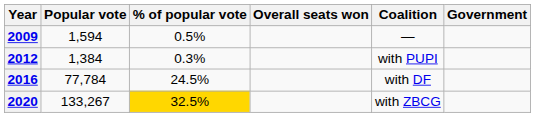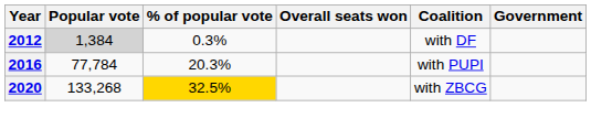 <table class="wikitable" style="text-align:center">
 <tr>
 <th>Year</th>
 <th>Popular vote</th>
 <th>% of popular vote</th>
 <th>Overall seats won</th>
 <th>Coalition</th>
 <th>Government</th>
 </tr>
 <tr>
-<th><a href='#'>2009</a></th>
-<td>1,594</td>
-<td>0.5%</td>
+<th><a href='#'>2012</a></th>
+<td style="background: lightgrey;">1,384</td>
+<td>0.3%</td>
 <td></td>
-<td><em>—</em></td>
+<td>with <a href='#'>DF</a></td>
 <td></td>
 </tr>
 <tr>
-<th><a href='#'>2012</a></th>
-<td>1,384</td>
-<td>0.3%</td>
+<th><a href='#'>2016</a></th>
+<td>77,784</td>
+<td>20.3%</td>
 <td></td>
 <td>with <a href='#'>PUPI</a></td>
 <td></td>
 </tr>
 <tr>
-<th><a href='#'>2016</a></th>
-<td>77,784</td>
-<td>24.5%</td>
-<td></td>
-<td>with <a href='#'>DF</a></td>
-<td></td>
-</tr>
-<tr>
 <th><a href='#'>2020</a></th>
-<td>133,267</td>
+<td>133,268</td>
 <td style="background: gold;">32.5%</td>
 <td></td>
 <td>with <a href='#'>ZBCG</a></td>
 <td></td>
 </tr>
 </table>
